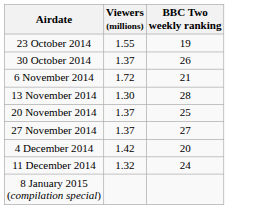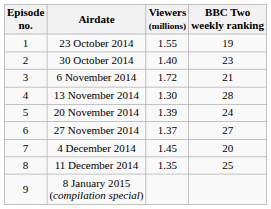 <table class="wikitable" style="text-align:center;">
 <tr>
+<th>Episode<br>no.</th>
 <th>Airdate</th>
 <th>Viewers<br><small>(millions)</small></th>
 <th>BBC Two<br>weekly ranking</th>
 </tr>
 <tr>
+<td>1</td>
 <td>23 October 2014</td>
 <td>1.55</td>
 <td>19</td>
 </tr>
 <tr>
+<td>2</td>
 <td>30 October 2014</td>
-<td>1.37</td>
-<td>26</td>
+<td>1.40</td>
+<td>23</td>
 </tr>
 <tr>
+<td>3</td>
 <td>6 November 2014</td>
 <td>1.72</td>
 <td>21</td>
 </tr>
 <tr>
+<td>4</td>
 <td>13 November 2014</td>
 <td>1.30</td>
 <td>28</td>
 </tr>
 <tr>
+<td>5</td>
 <td>20 November 2014</td>
-<td>1.37</td>
-<td>25</td>
+<td>1.39</td>
+<td>24</td>
 </tr>
 <tr>
+<td>6</td>
 <td>27 November 2014</td>
 <td>1.37</td>
 <td>27</td>
 </tr>
 <tr>
+<td>7</td>
 <td>4 December 2014</td>
-<td>1.42</td>
+<td>1.45</td>
 <td>20</td>
 </tr>
 <tr>
+<td>8</td>
 <td>11 December 2014</td>
-<td>1.32</td>
-<td>24</td>
+<td>1.35</td>
+<td>25</td>
 </tr>
 <tr>
+<td>9</td>
 <td>8 January 2015<br>(<em>compilation special</em>)</td>
 <td></td>
 <td></td>
 </tr>
 </table>
